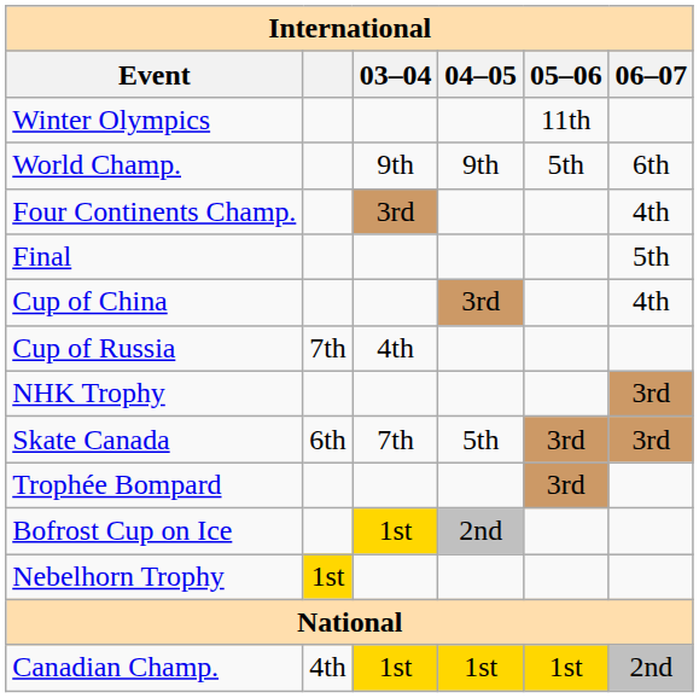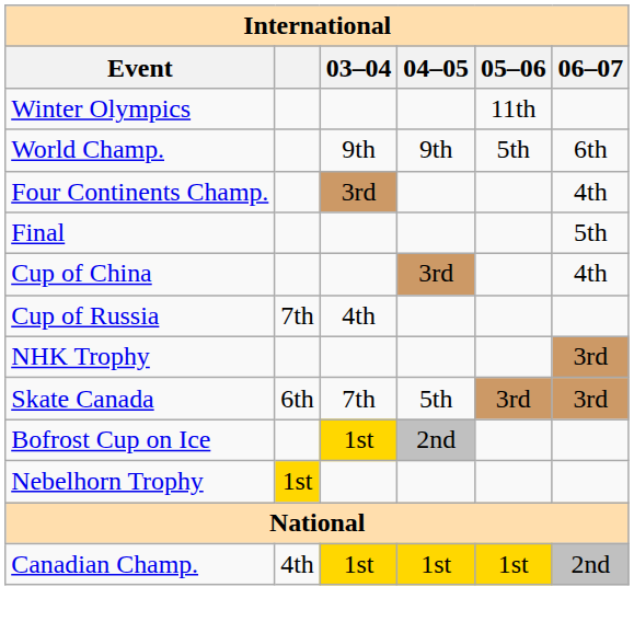 <table class="wikitable" style="text-align:center">
 <tr>
 <th style="background-color: #ffdead; " colspan=6 align=center>International</th>
 </tr>
 <tr>
 <th>Event</th>
 <th></th>
 <th>03–04</th>
 <th>04–05</th>
 <th>05–06</th>
 <th>06–07</th>
 </tr>
 <tr>
 <td align=left><a href='#'>Winter Olympics</a></td>
 <td></td>
 <td></td>
 <td></td>
 <td>11th</td>
 <td></td>
 </tr>
 <tr>
 <td align=left><a href='#'>World Champ.</a></td>
 <td></td>
 <td>9th</td>
 <td>9th</td>
 <td>5th</td>
 <td>6th</td>
 </tr>
 <tr>
 <td align=left><a href='#'>Four Continents Champ.</a></td>
 <td></td>
 <td bgcolor=cc9966>3rd</td>
 <td></td>
 <td></td>
 <td>4th</td>
 </tr>
 <tr>
 <td align=left> <a href='#'>Final</a></td>
 <td></td>
 <td></td>
 <td></td>
 <td></td>
 <td>5th</td>
 </tr>
 <tr>
 <td align=left> <a href='#'>Cup of China</a></td>
 <td></td>
 <td></td>
 <td bgcolor=cc9966>3rd</td>
 <td></td>
 <td>4th</td>
 </tr>
 <tr>
 <td align=left> <a href='#'>Cup of Russia</a></td>
 <td>7th</td>
 <td>4th</td>
 <td></td>
 <td></td>
 <td></td>
 </tr>
 <tr>
 <td align=left> <a href='#'>NHK Trophy</a></td>
 <td></td>
 <td></td>
 <td></td>
 <td></td>
 <td bgcolor=cc9966>3rd</td>
 </tr>
 <tr>
 <td align=left> <a href='#'>Skate Canada</a></td>
 <td>6th</td>
 <td>7th</td>
 <td>5th</td>
 <td bgcolor=cc9966>3rd</td>
 <td bgcolor=cc9966>3rd</td>
 </tr>
 <tr>
-<td align=left> <a href='#'>Trophée Bompard</a></td>
-<td></td>
-<td></td>
-<td></td>
-<td bgcolor=cc9966>3rd</td>
-<td></td>
-</tr>
-<tr>
 <td align=left><a href='#'>Bofrost Cup on Ice</a></td>
 <td></td>
 <td bgcolor=gold>1st</td>
 <td bgcolor=silver>2nd</td>
 <td></td>
 <td></td>
 </tr>
 <tr>
 <td align=left><a href='#'>Nebelhorn Trophy</a></td>
 <td bgcolor=gold>1st</td>
 <td></td>
 <td></td>
 <td></td>
 <td></td>
 </tr>
 <tr>
 <th style="background-color: #ffdead; " colspan=6 align=center>National</th>
 </tr>
 <tr>
 <td align=left><a href='#'>Canadian Champ.</a></td>
 <td>4th</td>
 <td bgcolor=gold>1st</td>
 <td bgcolor=gold>1st</td>
 <td bgcolor=gold>1st</td>
 <td bgcolor=silver>2nd</td>
 </tr>
 </table>
